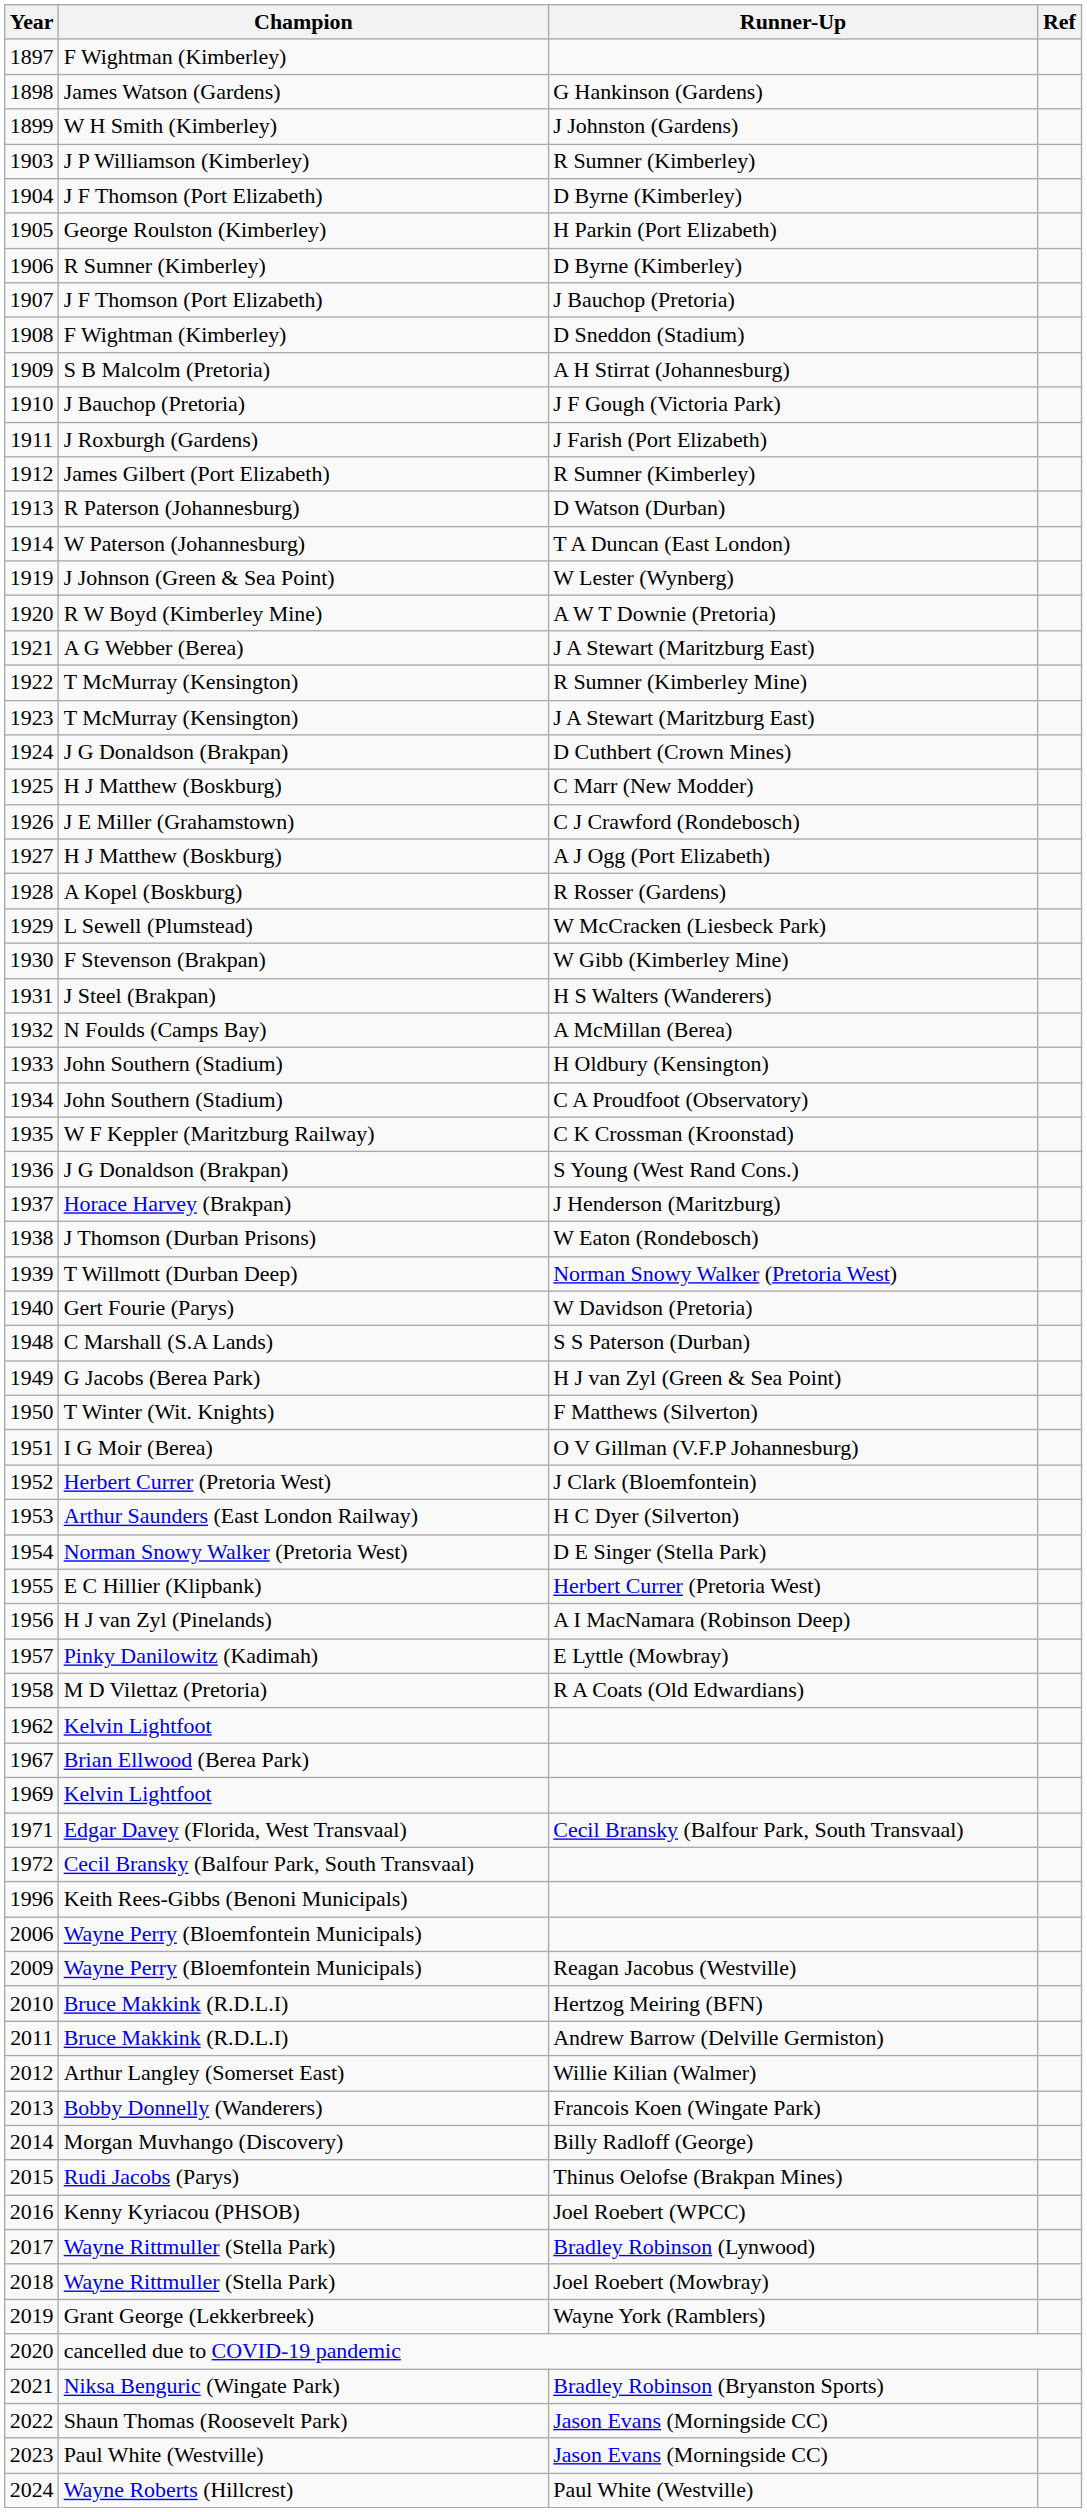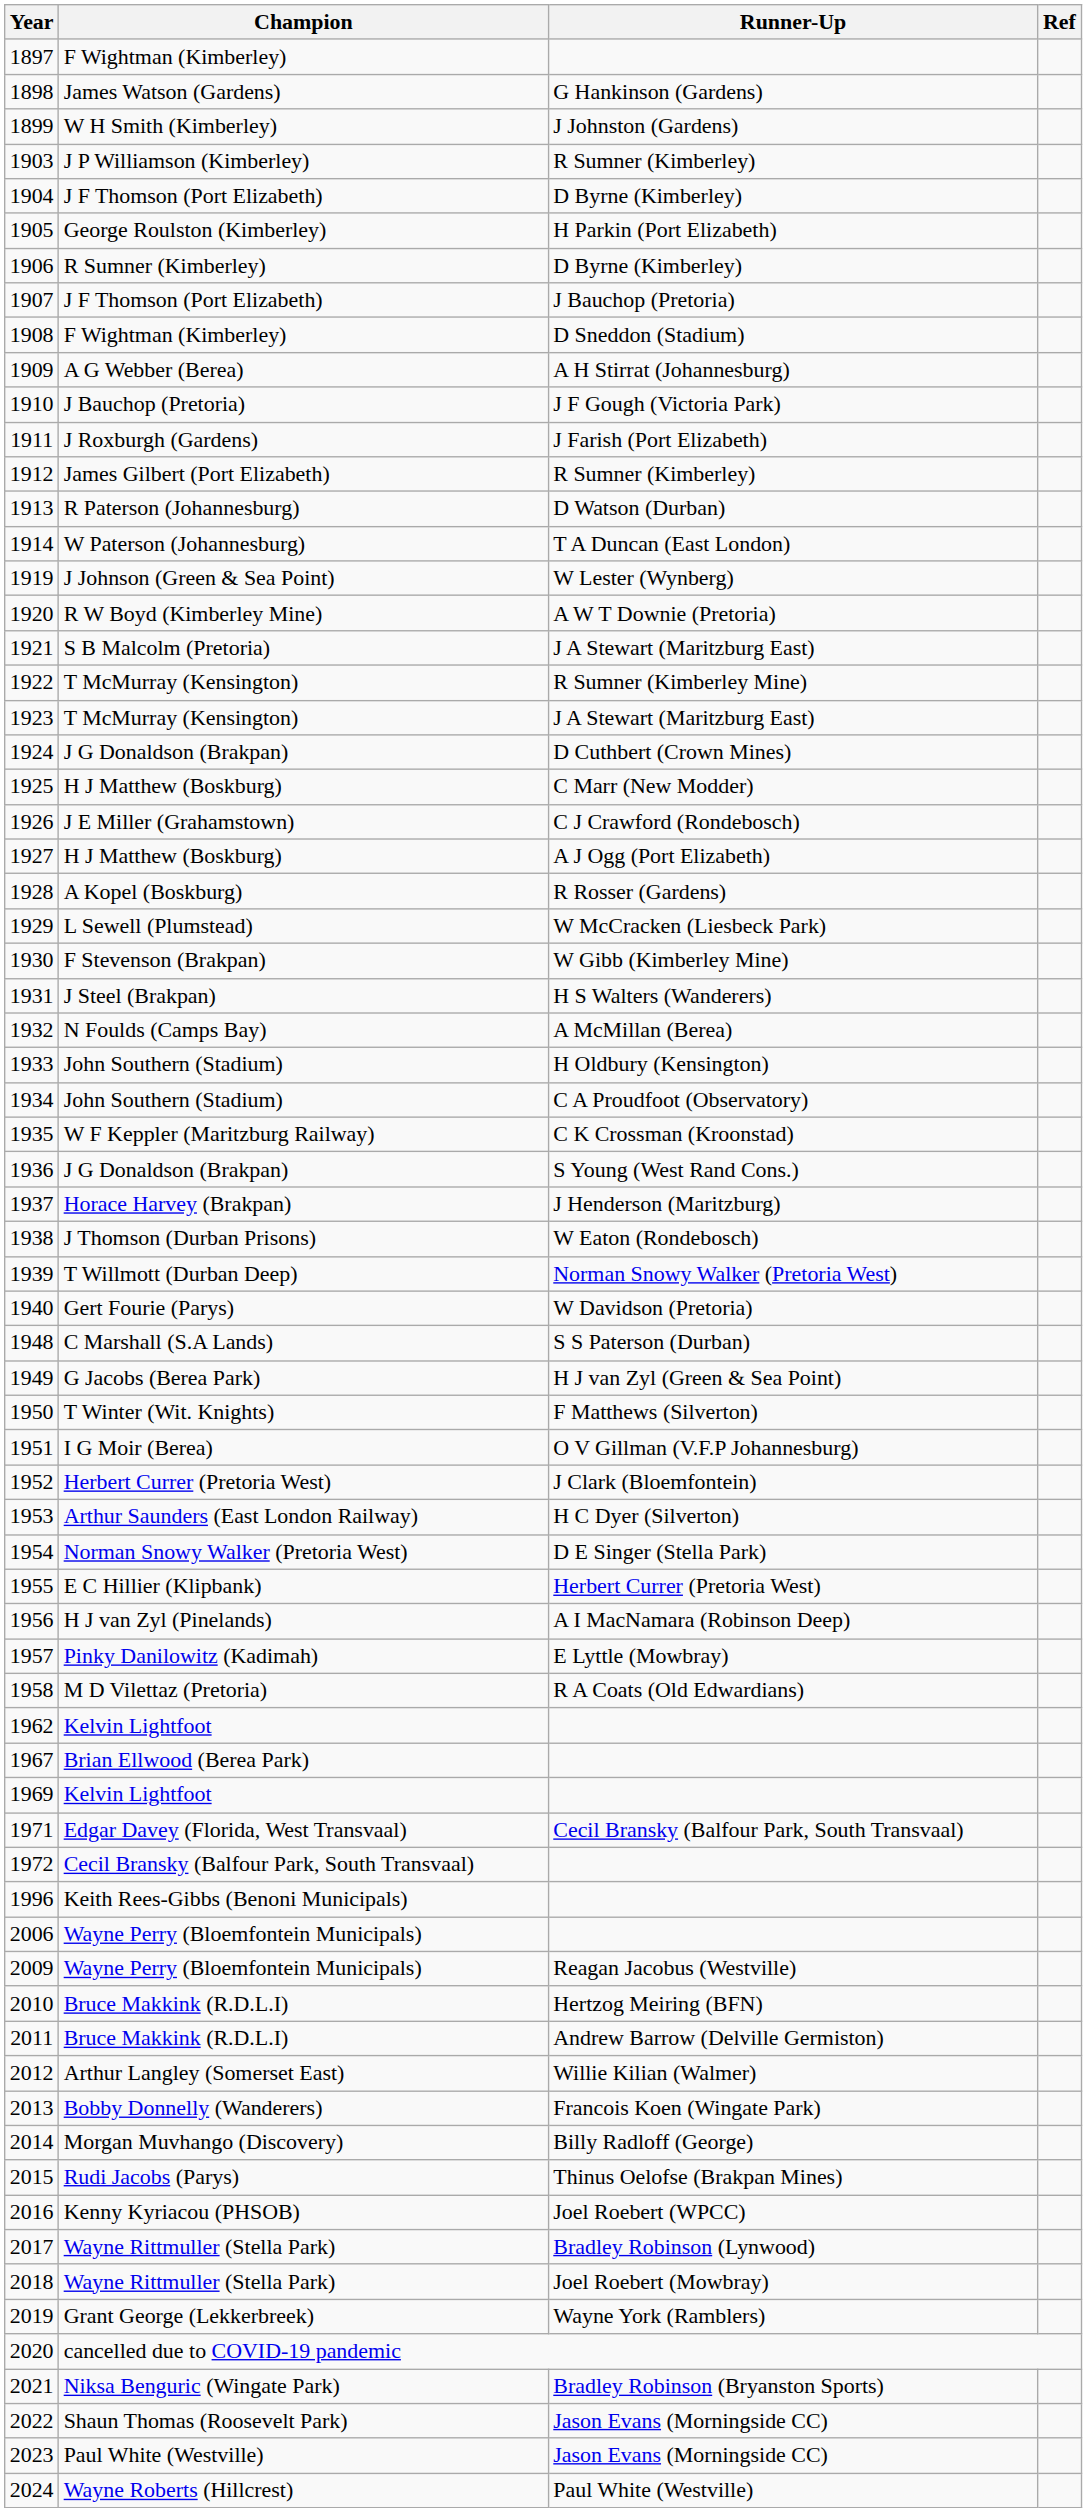 <table class="sortable wikitable">
 <tr>
 <th width="30">Year</th>
 <th width="350">Champion</th>
 <th width="350">Runner-Up</th>
 <th width="20">Ref</th>
 </tr>
 <tr>
 <td align=center>1897</td>
 <td>F Wightman (Kimberley)</td>
 <td></td>
 <td></td>
 </tr>
 <tr>
 <td align=center>1898</td>
 <td>James Watson (Gardens)</td>
 <td>G Hankinson (Gardens)</td>
 <td></td>
 </tr>
 <tr>
 <td align=center>1899</td>
 <td>W H Smith (Kimberley)</td>
 <td>J Johnston (Gardens)</td>
 <td></td>
 </tr>
 <tr>
 <td align=center>1903</td>
 <td>J P Williamson (Kimberley)</td>
 <td>R Sumner (Kimberley)</td>
 <td></td>
 </tr>
 <tr>
 <td align=center>1904</td>
 <td>J F Thomson (Port Elizabeth)</td>
 <td>D Byrne (Kimberley)</td>
 <td></td>
 </tr>
 <tr>
 <td align=center>1905</td>
 <td>George Roulston (Kimberley)</td>
 <td>H Parkin (Port Elizabeth)</td>
 <td></td>
 </tr>
 <tr>
 <td align=center>1906</td>
 <td>R Sumner (Kimberley)</td>
 <td>D Byrne (Kimberley)</td>
 <td></td>
 </tr>
 <tr>
 <td align=center>1907</td>
 <td>J F Thomson (Port Elizabeth)</td>
 <td>J Bauchop (Pretoria)</td>
 <td></td>
 </tr>
 <tr>
 <td align=center>1908</td>
 <td>F Wightman (Kimberley)</td>
 <td>D Sneddon (Stadium)</td>
 <td></td>
 </tr>
 <tr>
 <td align=center>1909</td>
-<td>S B Malcolm (Pretoria)</td>
+<td>A G Webber (Berea)</td>
 <td>A H Stirrat (Johannesburg)</td>
 <td></td>
 </tr>
 <tr>
 <td align=center>1910</td>
 <td>J Bauchop (Pretoria)</td>
 <td>J F Gough (Victoria Park)</td>
 <td></td>
 </tr>
 <tr>
 <td align=center>1911</td>
 <td>J Roxburgh (Gardens)</td>
 <td>J Farish (Port Elizabeth)</td>
 <td></td>
 </tr>
 <tr>
 <td align=center>1912</td>
 <td>James Gilbert (Port Elizabeth)</td>
 <td>R Sumner (Kimberley)</td>
 <td></td>
 </tr>
 <tr>
 <td align=center>1913</td>
 <td>R Paterson (Johannesburg)</td>
 <td>D Watson (Durban)</td>
 <td></td>
 </tr>
 <tr>
 <td align=center>1914</td>
 <td>W Paterson (Johannesburg)</td>
 <td>T A Duncan (East London)</td>
 <td></td>
 </tr>
 <tr>
 <td align=center>1919</td>
 <td>J Johnson (Green & Sea Point)</td>
 <td>W Lester (Wynberg)</td>
 <td></td>
 </tr>
 <tr>
 <td align=center>1920</td>
 <td>R W Boyd (Kimberley Mine)</td>
 <td>A W T Downie (Pretoria)</td>
 <td></td>
 </tr>
 <tr>
 <td align=center>1921</td>
-<td>A G Webber (Berea)</td>
+<td>S B Malcolm (Pretoria)</td>
 <td>J A Stewart (Maritzburg East)</td>
 <td></td>
 </tr>
 <tr>
 <td align=center>1922</td>
 <td>T McMurray (Kensington)</td>
 <td>R Sumner (Kimberley Mine)</td>
 <td></td>
 </tr>
 <tr>
 <td align=center>1923</td>
 <td>T McMurray (Kensington)</td>
 <td>J A Stewart (Maritzburg East)</td>
 <td></td>
 </tr>
 <tr>
 <td align=center>1924</td>
 <td>J G Donaldson (Brakpan)</td>
 <td>D Cuthbert (Crown Mines)</td>
 <td></td>
 </tr>
 <tr>
 <td align=center>1925</td>
 <td>H J Matthew (Boskburg)</td>
 <td>C Marr (New Modder)</td>
 <td></td>
 </tr>
 <tr>
 <td align=center>1926</td>
 <td>J E Miller (Grahamstown)</td>
 <td>C J Crawford (Rondebosch)</td>
 <td></td>
 </tr>
 <tr>
 <td align=center>1927</td>
 <td>H J Matthew (Boskburg)</td>
 <td>A J Ogg (Port Elizabeth)</td>
 <td></td>
 </tr>
 <tr>
 <td align=center>1928</td>
 <td>A Kopel (Boskburg)</td>
 <td>R Rosser (Gardens)</td>
 <td></td>
 </tr>
 <tr>
 <td align=center>1929</td>
 <td>L Sewell (Plumstead)</td>
 <td>W McCracken (Liesbeck Park)</td>
 <td></td>
 </tr>
 <tr>
 <td align=center>1930</td>
 <td>F Stevenson (Brakpan)</td>
 <td>W Gibb (Kimberley Mine)</td>
 <td></td>
 </tr>
 <tr>
 <td align=center>1931</td>
 <td>J Steel (Brakpan)</td>
 <td>H S Walters (Wanderers)</td>
 <td></td>
 </tr>
 <tr>
 <td align=center>1932</td>
 <td>N Foulds (Camps Bay)</td>
 <td>A McMillan (Berea)</td>
 <td></td>
 </tr>
 <tr>
 <td align=center>1933</td>
 <td>John Southern (Stadium)</td>
 <td>H Oldbury (Kensington)</td>
 <td></td>
 </tr>
 <tr>
 <td align=center>1934</td>
 <td>John Southern (Stadium)</td>
 <td>C A Proudfoot (Observatory)</td>
 <td></td>
 </tr>
 <tr>
 <td align=center>1935</td>
 <td>W F Keppler (Maritzburg Railway)</td>
 <td>C K Crossman (Kroonstad)</td>
 <td></td>
 </tr>
 <tr>
 <td align=center>1936</td>
 <td>J G Donaldson (Brakpan)</td>
 <td>S Young (West Rand Cons.)</td>
 <td></td>
 </tr>
 <tr>
 <td align=center>1937</td>
 <td><a href='#'>Horace Harvey</a> (Brakpan)</td>
 <td>J Henderson (Maritzburg)</td>
 <td></td>
 </tr>
 <tr>
 <td align=center>1938</td>
 <td>J Thomson (Durban Prisons)</td>
 <td>W Eaton (Rondebosch)</td>
 <td></td>
 </tr>
 <tr>
 <td align=center>1939</td>
 <td>T Willmott (Durban Deep)</td>
 <td><a href='#'>Norman Snowy Walker</a> (<a href='#'>Pretoria West</a>)</td>
 <td></td>
 </tr>
 <tr>
 <td align=center>1940</td>
 <td>Gert Fourie (Parys)</td>
 <td>W Davidson (Pretoria)</td>
 <td></td>
 </tr>
 <tr>
 <td align=center>1948</td>
 <td>C Marshall (S.A Lands)</td>
 <td>S S Paterson (Durban)</td>
 <td></td>
 </tr>
 <tr>
 <td align=center>1949</td>
 <td>G Jacobs (Berea Park)</td>
 <td>H J van Zyl (Green & Sea Point)</td>
 <td></td>
 </tr>
 <tr>
 <td align=center>1950</td>
 <td>T Winter (Wit. Knights)</td>
 <td>F Matthews (Silverton)</td>
 <td></td>
 </tr>
 <tr>
 <td align=center>1951</td>
 <td>I G Moir (Berea)</td>
 <td>O V Gillman (V.F.P Johannesburg)</td>
 <td></td>
 </tr>
 <tr>
 <td align=center>1952</td>
 <td><a href='#'>Herbert Currer</a> (Pretoria West)</td>
 <td>J Clark (Bloemfontein)</td>
 <td></td>
 </tr>
 <tr>
 <td align=center>1953</td>
 <td><a href='#'>Arthur Saunders</a> (East London Railway)</td>
 <td>H C Dyer (Silverton)</td>
 <td></td>
 </tr>
 <tr>
 <td align=center>1954</td>
 <td><a href='#'>Norman Snowy Walker</a> (Pretoria West)</td>
 <td>D E Singer (Stella Park)</td>
 <td></td>
 </tr>
 <tr>
 <td align=center>1955</td>
 <td>E C Hillier (Klipbank)</td>
 <td><a href='#'>Herbert Currer</a> (Pretoria West)</td>
 <td></td>
 </tr>
 <tr>
 <td align=center>1956</td>
 <td>H J van Zyl (Pinelands)</td>
 <td>A I MacNamara (Robinson Deep)</td>
 <td></td>
 </tr>
 <tr>
 <td align=center>1957</td>
 <td><a href='#'>Pinky Danilowitz</a> (Kadimah)</td>
 <td>E Lyttle (Mowbray)</td>
 <td></td>
 </tr>
 <tr>
 <td align=center>1958</td>
 <td>M D Vilettaz (Pretoria)</td>
 <td>R A Coats (Old Edwardians)</td>
 <td></td>
 </tr>
 <tr>
 <td align=center>1962</td>
 <td><a href='#'>Kelvin Lightfoot</a></td>
 <td></td>
 <td></td>
 </tr>
 <tr>
 <td align=center>1967</td>
 <td><a href='#'>Brian Ellwood</a> (Berea Park)</td>
 <td></td>
 <td></td>
 </tr>
 <tr>
 <td align=center>1969</td>
 <td><a href='#'>Kelvin Lightfoot</a></td>
 <td></td>
 <td></td>
 </tr>
 <tr>
 <td align=center>1971</td>
 <td><a href='#'>Edgar Davey</a> (Florida, West Transvaal)</td>
 <td><a href='#'>Cecil Bransky</a> (Balfour Park, South Transvaal)</td>
 <td></td>
 </tr>
 <tr>
 <td align=center>1972</td>
 <td><a href='#'>Cecil Bransky</a> (Balfour Park, South Transvaal)</td>
 <td></td>
 <td></td>
 </tr>
 <tr>
 <td align=center>1996</td>
 <td>Keith Rees-Gibbs (Benoni Municipals)</td>
 <td></td>
 <td></td>
 </tr>
 <tr>
 <td align=center>2006</td>
 <td><a href='#'>Wayne Perry</a> (Bloemfontein Municipals)</td>
 <td></td>
 <td></td>
 </tr>
 <tr>
 <td align=center>2009</td>
 <td><a href='#'>Wayne Perry</a> (Bloemfontein Municipals)</td>
 <td>Reagan Jacobus (Westville)</td>
 <td></td>
 </tr>
 <tr>
 <td align=center>2010</td>
 <td><a href='#'>Bruce Makkink</a> (R.D.L.I)</td>
 <td>Hertzog Meiring (BFN)</td>
 <td></td>
 </tr>
 <tr>
 <td align=center>2011</td>
 <td><a href='#'>Bruce Makkink</a> (R.D.L.I)</td>
 <td>Andrew Barrow (Delville Germiston)</td>
 <td></td>
 </tr>
 <tr>
 <td align=center>2012</td>
 <td>Arthur Langley (Somerset East)</td>
 <td>Willie Kilian (Walmer)</td>
 <td></td>
 </tr>
 <tr>
 <td align=center>2013</td>
 <td><a href='#'>Bobby Donnelly</a> (Wanderers)</td>
 <td>Francois Koen (Wingate Park)</td>
 <td></td>
 </tr>
 <tr>
 <td align=center>2014</td>
 <td>Morgan Muvhango (Discovery)</td>
 <td>Billy Radloff (George)</td>
 <td></td>
 </tr>
 <tr>
 <td align=center>2015</td>
 <td><a href='#'>Rudi Jacobs</a> (Parys)</td>
 <td>Thinus Oelofse (Brakpan Mines)</td>
 <td></td>
 </tr>
 <tr>
 <td align=center>2016</td>
 <td>Kenny Kyriacou (PHSOB)</td>
 <td>Joel Roebert (WPCC)</td>
 <td></td>
 </tr>
 <tr>
 <td align=center>2017</td>
 <td><a href='#'>Wayne Rittmuller</a> (Stella Park)</td>
 <td><a href='#'>Bradley Robinson</a> (Lynwood)</td>
 <td></td>
 </tr>
 <tr>
 <td align=center>2018</td>
 <td><a href='#'>Wayne Rittmuller</a> (Stella Park)</td>
 <td>Joel Roebert (Mowbray)</td>
 <td></td>
 </tr>
 <tr>
 <td align=center>2019</td>
 <td>Grant George (Lekkerbreek)</td>
 <td>Wayne York (Ramblers)</td>
 <td></td>
 </tr>
 <tr>
 <td align=center>2020</td>
 <td colspan=3>cancelled due to  <a href='#'>COVID-19 pandemic</a></td>
 </tr>
 <tr>
 <td align=center>2021</td>
 <td><a href='#'>Niksa Benguric</a> (Wingate Park)</td>
 <td><a href='#'>Bradley Robinson</a> (Bryanston Sports)</td>
 <td></td>
 </tr>
 <tr>
 <td align=center>2022</td>
 <td>Shaun Thomas (Roosevelt Park)</td>
 <td><a href='#'>Jason Evans</a> (Morningside CC)</td>
 <td></td>
 </tr>
 <tr>
 <td align=center>2023</td>
 <td>Paul White (Westville)</td>
 <td><a href='#'>Jason Evans</a> (Morningside CC)</td>
 <td></td>
 </tr>
 <tr>
 <td align=center>2024</td>
 <td><a href='#'>Wayne Roberts</a> (Hillcrest)</td>
 <td>Paul White (Westville)</td>
 <td></td>
 </tr>
 </table>
